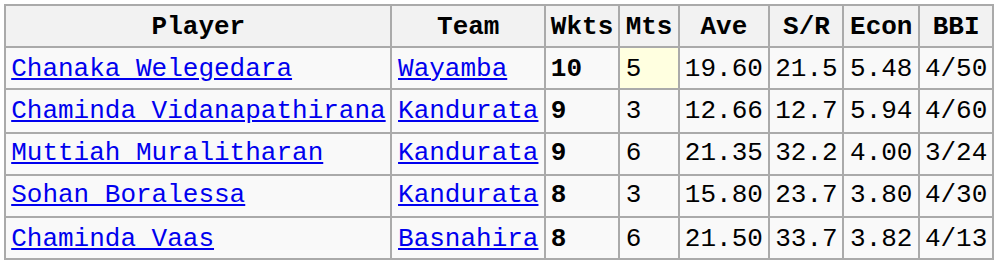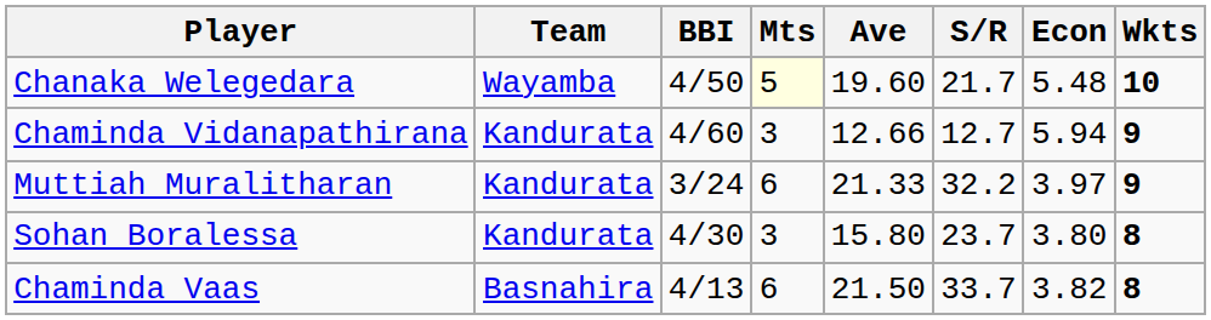 <table class="wikitable">
 <tr>
 <th>Player</th>
 <th>Team</th>
-<th>Wkts</th>
+<th>BBI</th>
 <th>Mts</th>
 <th>Ave</th>
 <th>S/R</th>
 <th>Econ</th>
-<th>BBI</th>
+<th>Wkts</th>
 </tr>
 <tr>
 <td><a href='#'>Chanaka Welegedara</a></td>
 <td><a href='#'>Wayamba</a></td>
-<td><strong>10</strong></td>
+<td>4/50</td>
 <td style="background: lightyellow;">5</td>
 <td>19.60</td>
-<td>21.5</td>
+<td>21.7</td>
 <td>5.48</td>
-<td>4/50</td>
+<td><strong>10</strong></td>
 </tr>
 <tr>
 <td><a href='#'>Chaminda Vidanapathirana</a></td>
 <td><a href='#'>Kandurata</a></td>
-<td><strong>9</strong></td>
+<td>4/60</td>
 <td>3</td>
 <td>12.66</td>
 <td>12.7</td>
 <td>5.94</td>
-<td>4/60</td>
+<td><strong>9</strong></td>
 </tr>
 <tr>
 <td><a href='#'>Muttiah Muralitharan</a></td>
 <td><a href='#'>Kandurata</a></td>
+<td>3/24</td>
+<td>6</td>
+<td>21.33</td>
+<td>32.2</td>
+<td>3.97</td>
 <td><strong>9</strong></td>
-<td>6</td>
-<td>21.35</td>
-<td>32.2</td>
-<td>4.00</td>
-<td>3/24</td>
 </tr>
 <tr>
 <td><a href='#'>Sohan Boralessa</a></td>
 <td><a href='#'>Kandurata</a></td>
-<td><strong>8</strong></td>
+<td>4/30</td>
 <td>3</td>
 <td>15.80</td>
 <td>23.7</td>
 <td>3.80</td>
-<td>4/30</td>
+<td><strong>8</strong></td>
 </tr>
 <tr>
 <td><a href='#'>Chaminda Vaas</a></td>
 <td><a href='#'>Basnahira</a></td>
-<td><strong>8</strong></td>
+<td>4/13</td>
 <td>6</td>
 <td>21.50</td>
 <td>33.7</td>
 <td>3.82</td>
-<td>4/13</td>
+<td><strong>8</strong></td>
 </tr>
 </table>
